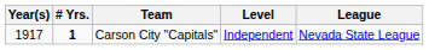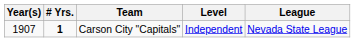 <table class="wikitable" style="text-align:center; font-size: 95%;">
 <tr>
 <th>Year(s)</th>
 <th># Yrs.</th>
 <th>Team</th>
 <th>Level</th>
 <th>League</th>
 </tr>
 <tr>
-<td>1917</td>
+<td>1907</td>
 <td><strong>1</strong></td>
 <td>Carson City "Capitals"</td>
 <td><a href='#'>Independent</a></td>
 <td><a href='#'>Nevada State League</a></td>
 </tr>
 </table>
